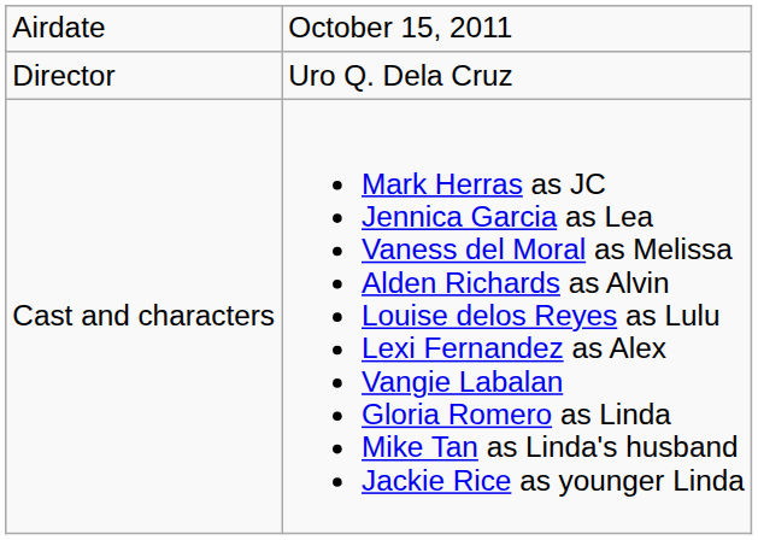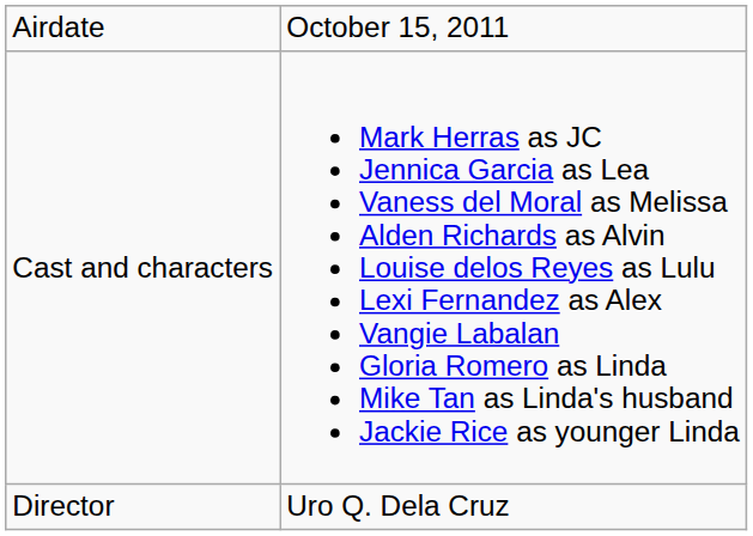 <table class="wikitable">
 <tr>
 <td>Airdate</td>
 <td>October 15, 2011</td>
 </tr>
 <tr>
+<td>Cast and characters</td>
+<td><br><ul><li><a href='#'>Mark Herras</a> as JC</li><li><a href='#'>Jennica Garcia</a> as Lea</li><li><a href='#'>Vaness del Moral</a> as Melissa</li><li><a href='#'>Alden Richards</a> as Alvin</li><li><a href='#'>Louise delos Reyes</a> as Lulu</li><li><a href='#'>Lexi Fernandez</a> as Alex</li><li><a href='#'>Vangie Labalan</a></li><li><a href='#'>Gloria Romero</a> as Linda</li><li><a href='#'>Mike Tan</a> as Linda's husband</li><li><a href='#'>Jackie Rice</a> as younger Linda</li></ul></td>
+</tr>
+<tr>
 <td>Director</td>
 <td>Uro Q. Dela Cruz</td>
 </tr>
-<tr>
-<td>Cast and characters</td>
-<td><br><ul><li><a href='#'>Mark Herras</a> as JC</li><li><a href='#'>Jennica Garcia</a> as Lea</li><li><a href='#'>Vaness del Moral</a> as Melissa</li><li><a href='#'>Alden Richards</a> as Alvin</li><li><a href='#'>Louise delos Reyes</a> as Lulu</li><li><a href='#'>Lexi Fernandez</a> as Alex</li><li><a href='#'>Vangie Labalan</a></li><li><a href='#'>Gloria Romero</a> as Linda</li><li><a href='#'>Mike Tan</a> as Linda's husband</li><li><a href='#'>Jackie Rice</a> as younger Linda</li></ul></td>
-</tr>
 </table>
